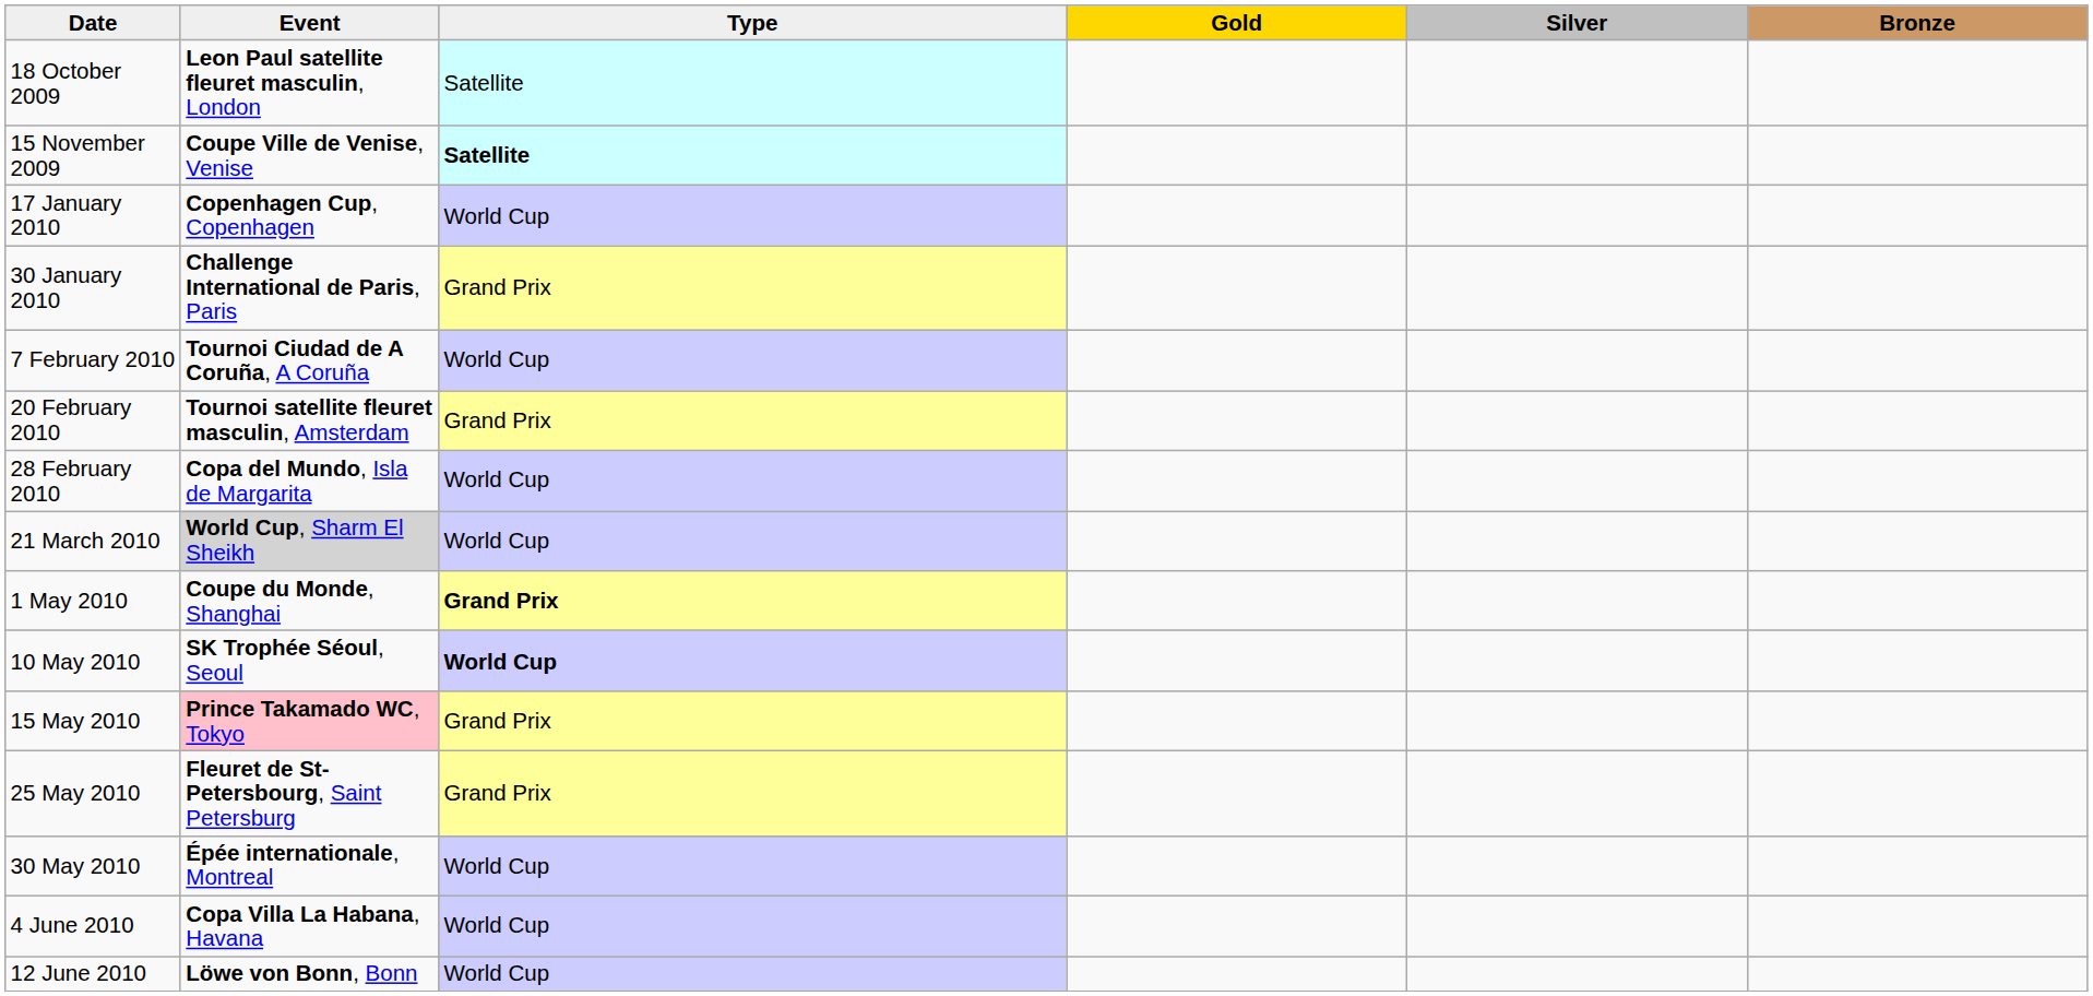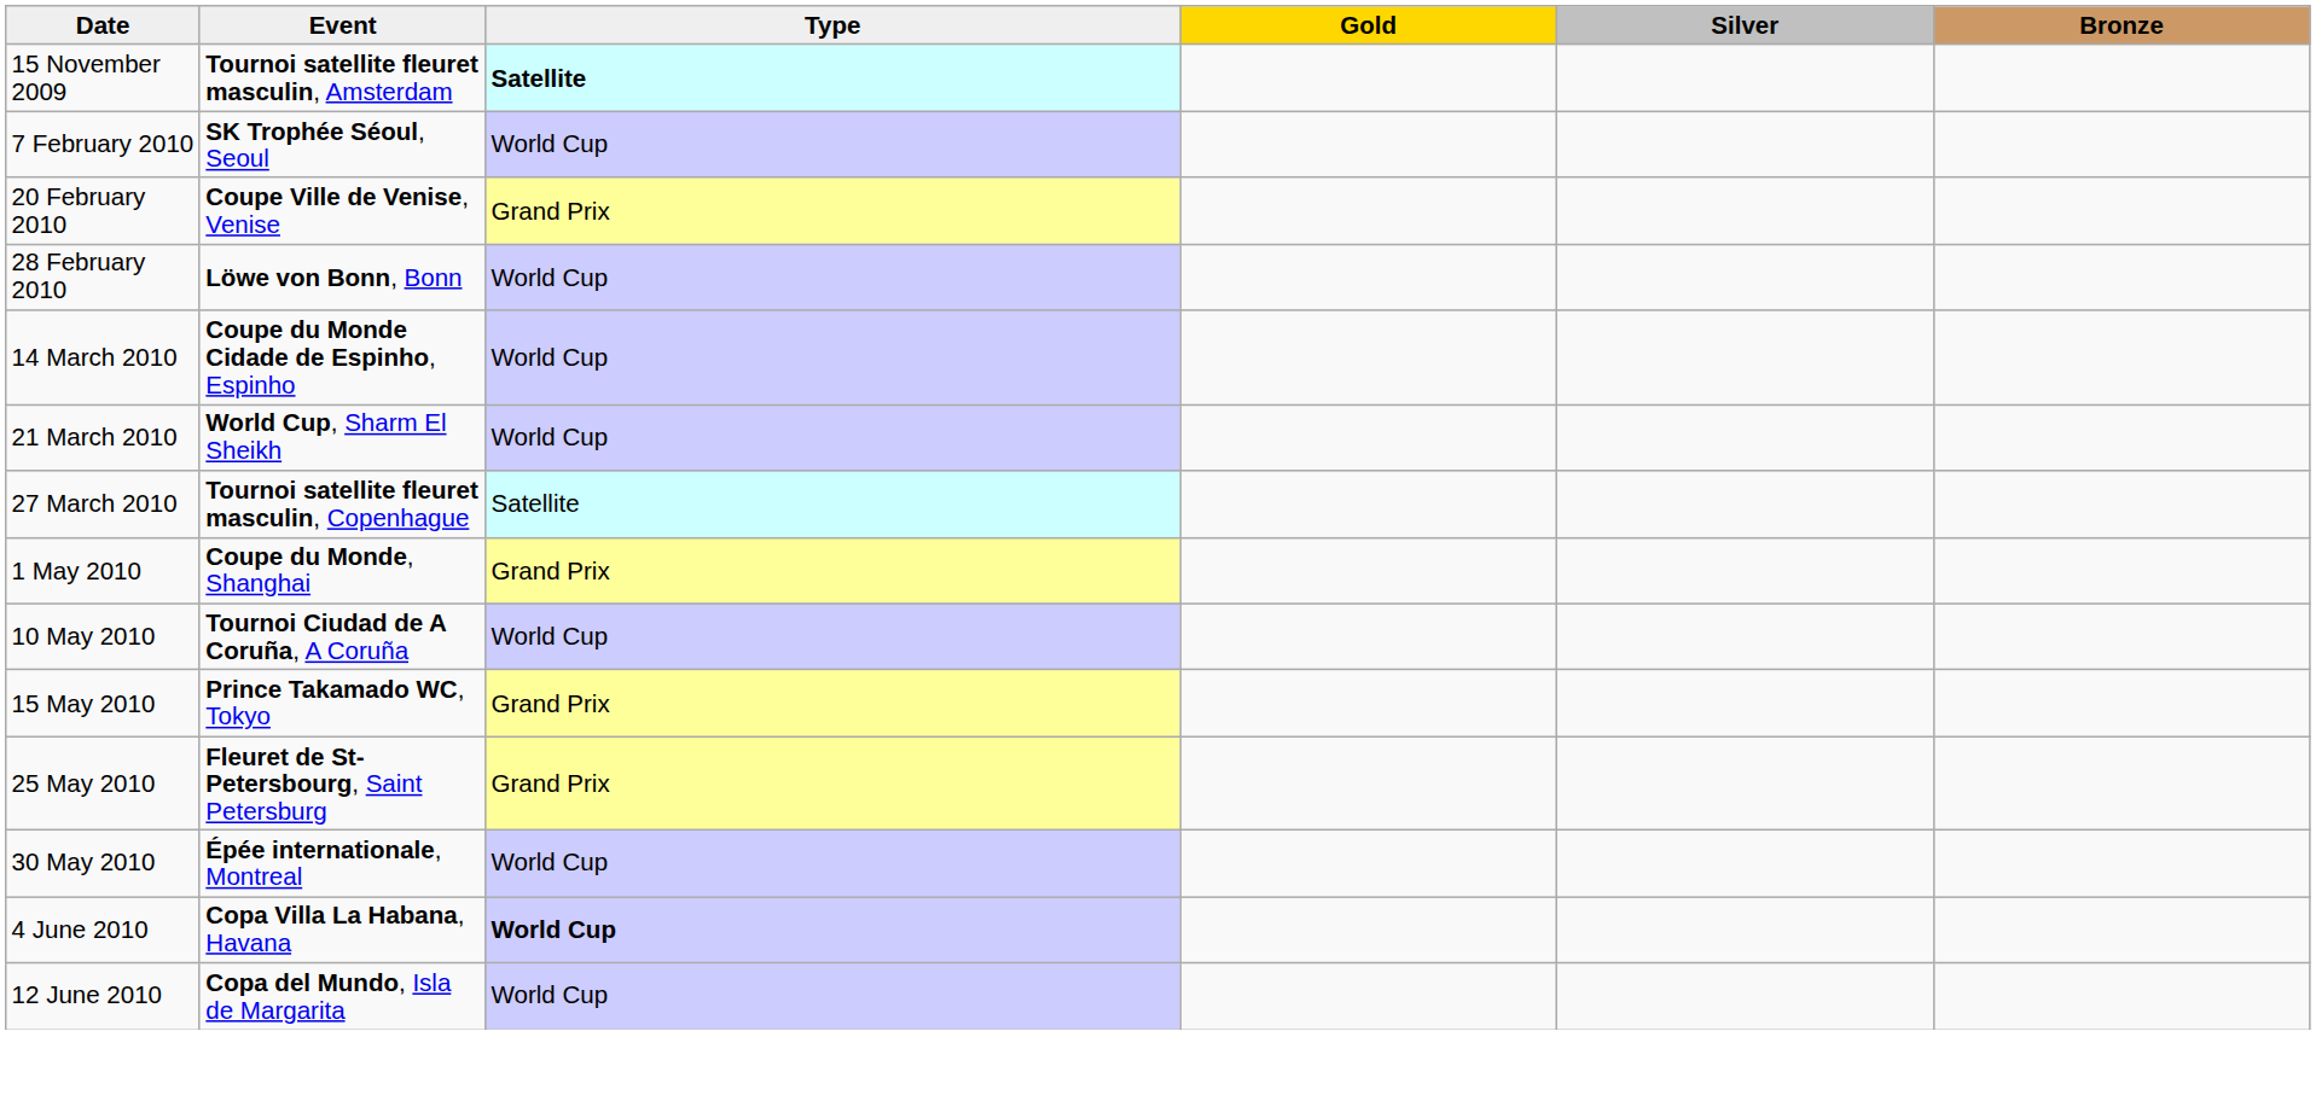 <table class="wikitable sortable" style="font-size: 85%" width="100%">
 <tr align=center>
 <th scope=col style="width:100px; background: #efefef;">Date</th>
 <th scope=col style="width:150px; background: #efefef;">Event</th>
 <th scope=col style="background: #efefef;">Type</th>
 <th scope=col colspan=1 style="width:200px; background: gold;">Gold</th>
 <th scope=col colspan=1 style="width:200px; background: silver;">Silver</th>
 <th scope=col colspan=1 style="width:200px; background: #cc9966;">Bronze</th>
 </tr>
 <tr>
-<td>18 October 2009</td>
-<td><strong>Leon Paul satellite fleuret masculin</strong>, <a href='#'>London</a></td>
+<td>15 November 2009</td>
+<td><strong>Tournoi satellite fleuret masculin</strong>, <a href='#'>Amsterdam</a></td>
+<td bgcolor="#ccffff"><strong>Satellite</strong></td>
+<td></td>
+<td></td>
+<td><br></td>
+</tr>
+<tr>
+<td>7 February 2010</td>
+<td><strong>SK Trophée Séoul</strong>, <a href='#'>Seoul</a></td>
+<td bgcolor="#ccccff">World Cup</td>
+<td></td>
+<td></td>
+<td><br></td>
+</tr>
+<tr>
+<td>20 February 2010</td>
+<td><strong>Coupe Ville de Venise</strong>, <a href='#'>Venise</a></td>
+<td bgcolor="#ffff99">Grand Prix</td>
+<td></td>
+<td></td>
+<td><br></td>
+</tr>
+<tr>
+<td>28 February 2010</td>
+<td><strong>Löwe von Bonn</strong>, <a href='#'>Bonn</a></td>
+<td bgcolor="#ccccff">World Cup</td>
+<td></td>
+<td></td>
+<td><br></td>
+</tr>
+<tr>
+<td>14 March 2010</td>
+<td><strong>Coupe du Monde Cidade de Espinho</strong>, <a href='#'>Espinho</a></td>
+<td bgcolor="#ccccff">World Cup</td>
+<td></td>
+<td></td>
+<td><br></td>
+</tr>
+<tr>
+<td>21 March 2010</td>
+<td><strong>World Cup</strong>, <a href='#'>Sharm El Sheikh</a></td>
+<td bgcolor="#ccccff">World Cup</td>
+<td></td>
+<td></td>
+<td><br></td>
+</tr>
+<tr>
+<td>27 March 2010</td>
+<td><strong>Tournoi satellite fleuret masculin</strong>, <a href='#'>Copenhague</a></td>
 <td bgcolor="#ccffff">Satellite</td>
 <td></td>
 <td></td>
 <td><br></td>
 </tr>
 <tr>
-<td>15 November 2009</td>
-<td><strong>Coupe Ville de Venise</strong>, <a href='#'>Venise</a></td>
-<td bgcolor="#ccffff"><strong>Satellite</strong></td>
-<td></td>
-<td></td>
-<td><br></td>
-</tr>
-<tr>
-<td>17 January 2010</td>
-<td><strong>Copenhagen Cup</strong>, <a href='#'>Copenhagen</a></td>
-<td bgcolor="#ccccff">World Cup</td>
-<td></td>
-<td></td>
-<td><br></td>
-</tr>
-<tr>
-<td>30 January 2010</td>
-<td><strong>Challenge International de Paris</strong>, <a href='#'>Paris</a></td>
+<td>1 May 2010</td>
+<td><strong>Coupe du Monde</strong>, <a href='#'>Shanghai</a></td>
 <td bgcolor="#ffff99">Grand Prix</td>
 <td></td>
 <td></td>
 <td><br></td>
 </tr>
 <tr>
-<td>7 February 2010</td>
+<td>10 May 2010</td>
 <td><strong>Tournoi Ciudad de A Coruña</strong>, <a href='#'>A Coruña</a></td>
 <td bgcolor="#ccccff">World Cup</td>
 <td></td>
 <td></td>
 <td><br></td>
 </tr>
 <tr>
-<td>20 February 2010</td>
-<td><strong>Tournoi satellite fleuret masculin</strong>, <a href='#'>Amsterdam</a></td>
-<td bgcolor="#ffff99">Grand Prix</td>
-<td></td>
-<td></td>
-<td><br></td>
-</tr>
-<tr>
-<td>28 February 2010</td>
-<td><strong>Copa del Mundo</strong>, <a href='#'>Isla de Margarita</a></td>
-<td bgcolor="#ccccff">World Cup</td>
-<td></td>
-<td></td>
-<td><br></td>
-</tr>
-<tr>
-<td>21 March 2010</td>
-<td style="background: lightgrey;"><strong>World Cup</strong>, <a href='#'>Sharm El Sheikh</a></td>
-<td bgcolor="#ccccff">World Cup</td>
-<td></td>
-<td></td>
-<td><br></td>
-</tr>
-<tr>
-<td>1 May 2010</td>
-<td><strong>Coupe du Monde</strong>, <a href='#'>Shanghai</a></td>
-<td bgcolor="#ffff99"><strong>Grand Prix</strong></td>
-<td></td>
-<td></td>
-<td><br></td>
-</tr>
-<tr>
-<td>10 May 2010</td>
-<td><strong>SK Trophée Séoul</strong>, <a href='#'>Seoul</a></td>
-<td bgcolor="#ccccff"><strong>World Cup</strong></td>
-<td></td>
-<td></td>
-<td><br></td>
-</tr>
-<tr>
 <td>15 May 2010</td>
-<td style="background: pink;"><strong>Prince Takamado WC</strong>, <a href='#'>Tokyo</a></td>
+<td><strong>Prince Takamado WC</strong>, <a href='#'>Tokyo</a></td>
 <td bgcolor="#ffff99">Grand Prix</td>
 <td></td>
 <td></td>
 <td><br></td>
 </tr>
 <tr>
 <td>25 May 2010</td>
 <td><strong>Fleuret de St-Petersbourg</strong>, <a href='#'>Saint Petersburg</a></td>
 <td bgcolor="#ffff99">Grand Prix</td>
 <td></td>
 <td></td>
 <td><br></td>
 </tr>
 <tr>
 <td>30 May 2010</td>
 <td><strong>Épée internationale</strong>, <a href='#'>Montreal</a></td>
 <td bgcolor="#ccccff">World Cup</td>
 <td></td>
 <td></td>
 <td><br></td>
 </tr>
 <tr>
 <td>4 June 2010</td>
 <td><strong>Copa Villa La Habana</strong>, <a href='#'>Havana</a></td>
-<td bgcolor="#ccccff">World Cup</td>
+<td bgcolor="#ccccff"><strong>World Cup</strong></td>
 <td></td>
 <td></td>
 <td><br></td>
 </tr>
 <tr>
 <td>12 June 2010</td>
-<td><strong>Löwe von Bonn</strong>, <a href='#'>Bonn</a></td>
+<td><strong>Copa del Mundo</strong>, <a href='#'>Isla de Margarita</a></td>
 <td bgcolor="#ccccff">World Cup</td>
 <td></td>
 <td></td>
 <td><br></td>
 </tr>
 </table>
